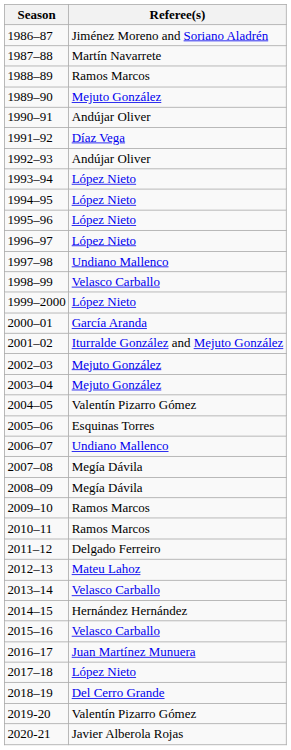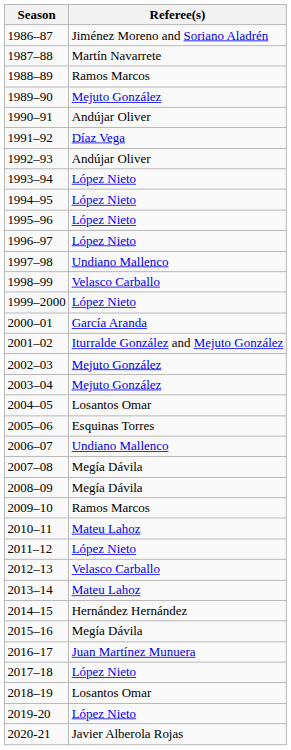 <table class="wikitable">
 <tr>
 <th>Season</th>
 <th>Referee(s)</th>
 </tr>
 <tr>
 <td>1986–87</td>
 <td>Jiménez Moreno and <a href='#'>Soriano Aladrén</a></td>
 </tr>
 <tr>
 <td>1987–88</td>
 <td>Martín Navarrete</td>
 </tr>
 <tr>
 <td>1988–89</td>
 <td>Ramos Marcos</td>
 </tr>
 <tr>
 <td>1989–90</td>
 <td><a href='#'>Mejuto González</a></td>
 </tr>
 <tr>
 <td>1990–91</td>
 <td>Andújar Oliver</td>
 </tr>
 <tr>
 <td>1991–92</td>
 <td><a href='#'>Díaz Vega</a></td>
 </tr>
 <tr>
 <td>1992–93</td>
 <td>Andújar Oliver</td>
 </tr>
 <tr>
 <td>1993–94</td>
 <td><a href='#'>López Nieto</a></td>
 </tr>
 <tr>
 <td>1994–95</td>
 <td><a href='#'>López Nieto</a></td>
 </tr>
 <tr>
 <td>1995–96</td>
 <td><a href='#'>López Nieto</a></td>
 </tr>
 <tr>
 <td>1996–97</td>
 <td><a href='#'>López Nieto</a></td>
 </tr>
 <tr>
 <td>1997–98</td>
 <td><a href='#'>Undiano Mallenco</a></td>
 </tr>
 <tr>
 <td>1998–99</td>
 <td><a href='#'>Velasco Carballo</a></td>
 </tr>
 <tr>
 <td>1999–2000</td>
 <td><a href='#'>López Nieto</a></td>
 </tr>
 <tr>
 <td>2000–01</td>
 <td><a href='#'>García Aranda</a></td>
 </tr>
 <tr>
 <td>2001–02</td>
 <td><a href='#'>Iturralde González</a> and <a href='#'>Mejuto González</a></td>
 </tr>
 <tr>
 <td>2002–03</td>
 <td><a href='#'>Mejuto González</a></td>
 </tr>
 <tr>
 <td>2003–04</td>
 <td><a href='#'>Mejuto González</a></td>
 </tr>
 <tr>
 <td>2004–05</td>
-<td>Valentín Pizarro Gómez</td>
+<td>Losantos Omar</td>
 </tr>
 <tr>
 <td>2005–06</td>
 <td>Esquinas Torres</td>
 </tr>
 <tr>
 <td>2006–07</td>
 <td><a href='#'>Undiano Mallenco</a></td>
 </tr>
 <tr>
 <td>2007–08</td>
 <td>Megía Dávila</td>
 </tr>
 <tr>
 <td>2008–09</td>
 <td>Megía Dávila</td>
 </tr>
 <tr>
 <td>2009–10</td>
 <td>Ramos Marcos</td>
 </tr>
 <tr>
 <td>2010–11</td>
-<td>Ramos Marcos</td>
+<td><a href='#'>Mateu Lahoz</a></td>
 </tr>
 <tr>
 <td>2011–12</td>
-<td>Delgado Ferreiro</td>
+<td><a href='#'>López Nieto</a></td>
 </tr>
 <tr>
 <td>2012–13</td>
-<td><a href='#'>Mateu Lahoz</a></td>
+<td><a href='#'>Velasco Carballo</a></td>
 </tr>
 <tr>
 <td>2013–14</td>
-<td><a href='#'>Velasco Carballo</a></td>
+<td><a href='#'>Mateu Lahoz</a></td>
 </tr>
 <tr>
 <td>2014–15</td>
 <td>Hernández Hernández</td>
 </tr>
 <tr>
 <td>2015–16</td>
-<td><a href='#'>Velasco Carballo</a></td>
+<td>Megía Dávila</td>
 </tr>
 <tr>
 <td>2016–17</td>
 <td><a href='#'>Juan Martínez Munuera</a></td>
 </tr>
 <tr>
 <td>2017–18</td>
 <td><a href='#'>López Nieto</a></td>
 </tr>
 <tr>
 <td>2018–19</td>
-<td><a href='#'>Del Cerro Grande</a></td>
+<td>Losantos Omar</td>
 </tr>
 <tr>
 <td>2019-20</td>
-<td>Valentín Pizarro Gómez</td>
+<td><a href='#'>López Nieto</a></td>
 </tr>
 <tr>
 <td>2020-21</td>
 <td>Javier Alberola Rojas</td>
 </tr>
 </table>
